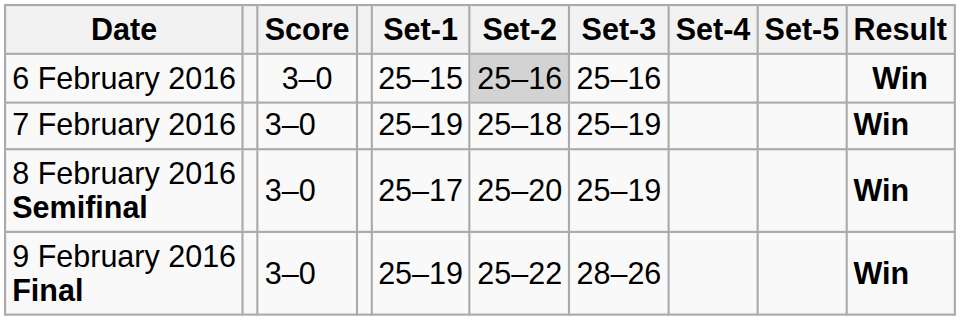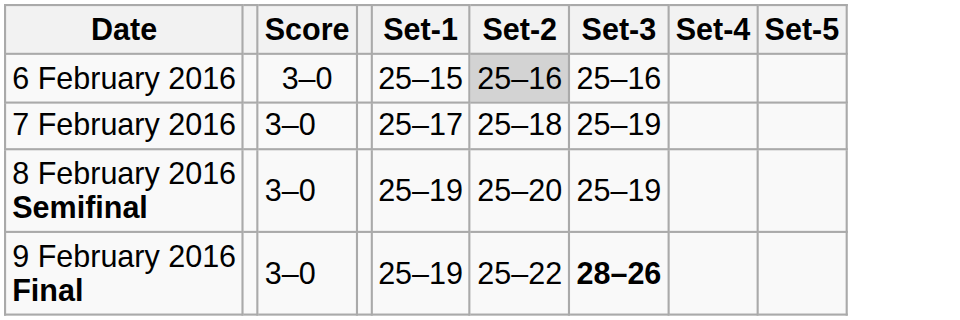 <table class="wikitable" border="1" style="font-size:90%;" style="text-align:center;">
 <tr>
 <th>Date</th>
 <th></th>
 <th>Score</th>
 <th></th>
 <th>Set-1</th>
 <th>Set-2</th>
 <th>Set-3</th>
 <th>Set-4</th>
 <th>Set-5</th>
-<th>Result</th>
 </tr>
 <tr align=center>
 <td>6 February 2016</td>
 <td></td>
 <td>3–0</td>
 <td></td>
 <td>25–15</td>
 <td style="background: lightgrey;">25–16</td>
 <td>25–16</td>
 <td></td>
 <td></td>
-<td><strong>Win</strong></td>
 </tr>
 <tr>
 <td>7 February 2016</td>
 <td></td>
 <td>3–0</td>
 <td></td>
-<td>25–19</td>
+<td>25–17</td>
 <td>25–18</td>
 <td>25–19</td>
 <td></td>
 <td></td>
-<td><strong>Win</strong></td>
 </tr>
 <tr>
 <td>8 February 2016<br><strong>Semifinal</strong></td>
 <td></td>
 <td>3–0</td>
 <td></td>
-<td>25–17</td>
+<td>25–19</td>
 <td>25–20</td>
 <td>25–19</td>
 <td></td>
 <td></td>
-<td><strong>Win</strong></td>
 </tr>
 <tr>
 <td>9 February 2016<br><strong>Final</strong></td>
 <td></td>
 <td>3–0</td>
 <td></td>
 <td>25–19</td>
 <td>25–22</td>
-<td>28–26</td>
+<td><strong>28–26</strong></td>
 <td></td>
 <td></td>
-<td><strong>Win</strong><br></td>
 </tr>
 </table>
